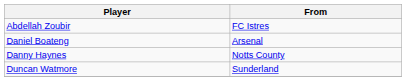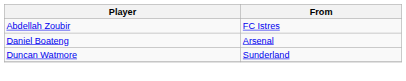 <table class="wikitable" style="text-align:center; font-size:95%;width:75%; text-align:left">
 <tr>
 <th><strong>Player</strong></th>
 <th><strong>From</strong></th>
 </tr>
 <tr>
 <td> <a href='#'>Abdellah Zoubir</a></td>
 <td> <a href='#'>FC Istres</a></td>
 </tr>
 <tr>
 <td> <a href='#'>Daniel Boateng</a></td>
 <td> <a href='#'>Arsenal</a></td>
 </tr>
 <tr>
-<td> <a href='#'>Danny Haynes</a></td>
-<td> <a href='#'>Notts County</a></td>
-</tr>
-<tr>
 <td> <a href='#'>Duncan Watmore</a></td>
 <td> <a href='#'>Sunderland</a></td>
 </tr>
 <tr>
 </tr>
 </table>
